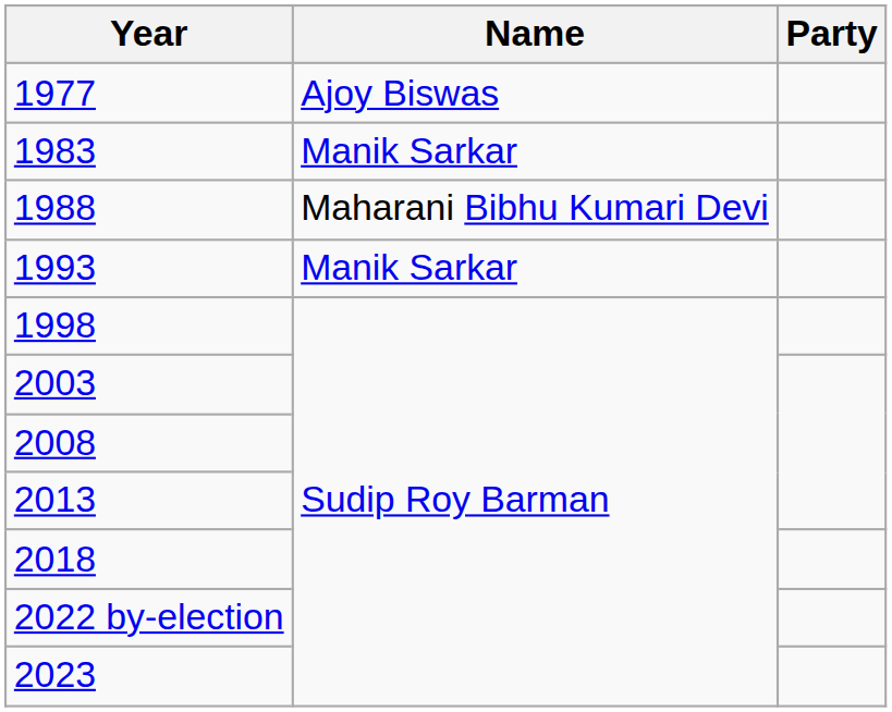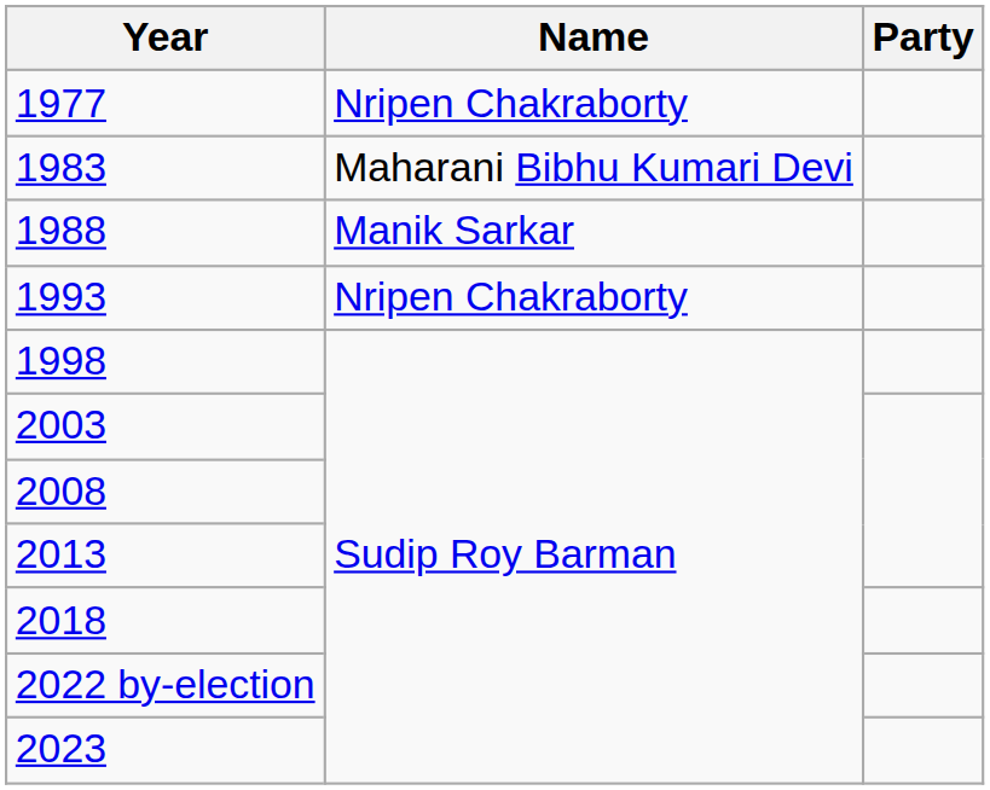 <table class="wikitable sortable">
 <tr>
 <th>Year</th>
 <th>Name</th>
 <th colspan="2">Party</th>
 </tr>
 <tr>
 <td><a href='#'>1977</a></td>
-<td><a href='#'>Ajoy Biswas</a></td>
+<td><a href='#'>Nripen Chakraborty</a></td>
 <td></td>
 </tr>
 <tr>
 <td><a href='#'>1983</a></td>
+<td>Maharani <a href='#'>Bibhu Kumari Devi</a></td>
+<td></td>
+</tr>
+<tr>
+<td><a href='#'>1988</a></td>
 <td><a href='#'>Manik Sarkar</a></td>
 <td></td>
 </tr>
 <tr>
-<td><a href='#'>1988</a></td>
-<td>Maharani <a href='#'>Bibhu Kumari Devi</a></td>
-<td></td>
-</tr>
-<tr>
 <td><a href='#'>1993</a></td>
-<td><a href='#'>Manik Sarkar</a></td>
+<td><a href='#'>Nripen Chakraborty</a></td>
 <td></td>
 </tr>
 <tr>
 <td><a href='#'>1998</a></td>
 <td rowspan=7><a href='#'>Sudip Roy Barman</a></td>
 <td></td>
 </tr>
 <tr>
 <td><a href='#'>2003</a></td>
 </tr>
 <tr>
 <td><a href='#'>2008</a></td>
 </tr>
 <tr>
 <td><a href='#'>2013</a></td>
 </tr>
 <tr>
 <td><a href='#'>2018</a></td>
 <td></td>
 </tr>
 <tr>
 <td><a href='#'>2022 by-election</a></td>
 <td></td>
 </tr>
 <tr>
 <td><a href='#'>2023</a></td>
 </tr>
 </table>
